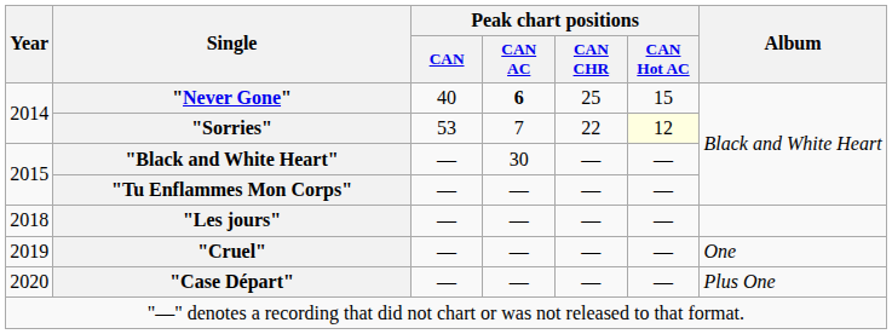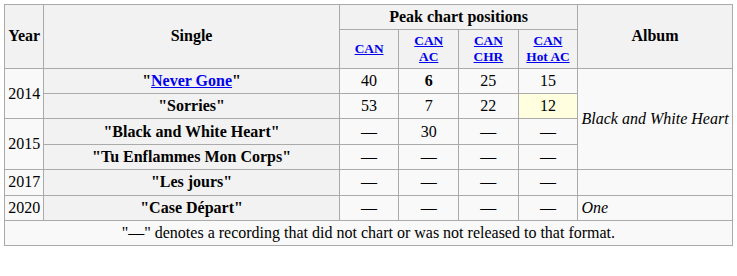 <table class="wikitable plainrowheaders" style="text-align:center;">
 <tr>
 <th rowspan="2" style="width:1em;">Year</th>
 <th rowspan="2" style="width:18em;">Single</th>
 <th colspan="4">Peak chart positions</th>
 <th rowspan="2">Album</th>
 </tr>
 <tr style="font-size:smaller;">
 <th style="width:4em;"><a href='#'>CAN</a><br></th>
 <th style="width:4em;"><a href='#'>CAN<br>AC</a><br></th>
 <th style="width:4em;"><a href='#'>CAN<br>CHR</a><br></th>
 <th style="width:4em;"><a href='#'>CAN<br>Hot AC</a><br></th>
 </tr>
 <tr>
 <td rowspan="2">2014</td>
 <th scope="row">"<a href='#'>Never Gone</a>"</th>
 <td>40</td>
 <td><strong>6</strong></td>
 <td>25</td>
 <td>15</td>
 <td rowspan="4" align="left"><em>Black and White Heart</em></td>
 </tr>
 <tr>
 <th scope="row">"Sorries"</th>
 <td>53</td>
 <td>7</td>
 <td>22</td>
 <td style="background: lightyellow;">12</td>
 </tr>
 <tr>
 <td rowspan="2">2015</td>
 <th scope="row">"Black and White Heart"</th>
 <td>—</td>
 <td>30</td>
 <td>—</td>
 <td>—</td>
 </tr>
 <tr>
 <th scope="row">"Tu Enflammes Mon Corps"</th>
 <td>—</td>
 <td>—</td>
 <td>—</td>
 <td>—</td>
 </tr>
 <tr>
-<td>2018</td>
+<td>2017</td>
 <th scope="row">"Les jours"</th>
 <td>—</td>
 <td>—</td>
 <td>—</td>
 <td>—</td>
 <td></td>
 </tr>
 <tr>
-<td>2019</td>
-<th scope="row">"Cruel"</th>
+<td>2020</td>
+<th scope="row">"Case Départ"</th>
 <td>—</td>
 <td>—</td>
 <td>—</td>
 <td>—</td>
 <td align="left"><em>One</em></td>
 </tr>
 <tr>
-<td>2020</td>
-<th scope="row">"Case Départ"</th>
-<td>—</td>
-<td>—</td>
-<td>—</td>
-<td>—</td>
-<td align="left"><em>Plus One</em></td>
-</tr>
-<tr>
 <td colspan="7">"—" denotes a recording that did not chart or was not released to that format.</td>
 </tr>
 </table>
